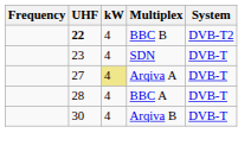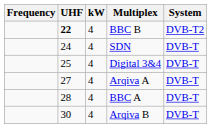 <table class="wikitable sortable">
 <tr>
 <th>Frequency</th>
 <th>UHF</th>
 <th>kW</th>
 <th>Multiplex</th>
 <th>System</th>
 </tr>
 <tr>
 <td></td>
 <td><strong>22</strong></td>
 <td>4</td>
 <td><a href='#'>BBC</a> B</td>
 <td><a href='#'>DVB-T2</a></td>
 </tr>
 <tr>
 <td></td>
-<td>23</td>
+<td>24</td>
 <td>4</td>
 <td><a href='#'>SDN</a></td>
 <td><a href='#'>DVB-T</a></td>
 </tr>
 <tr>
 <td></td>
+<td>25</td>
+<td>4</td>
+<td><a href='#'>Digital 3&4</a></td>
+<td><a href='#'>DVB-T</a></td>
+</tr>
+<tr>
+<td></td>
 <td>27</td>
-<td style="background: khaki;">4</td>
+<td>4</td>
 <td><a href='#'>Arqiva</a> A</td>
 <td><a href='#'>DVB-T</a></td>
 </tr>
 <tr>
 <td></td>
 <td>28</td>
 <td>4</td>
 <td><a href='#'>BBC</a> A</td>
 <td><a href='#'>DVB-T</a></td>
 </tr>
 <tr>
 <td></td>
 <td>30</td>
 <td>4</td>
 <td><a href='#'>Arqiva</a> B</td>
 <td><a href='#'>DVB-T</a></td>
 </tr>
 </table>
